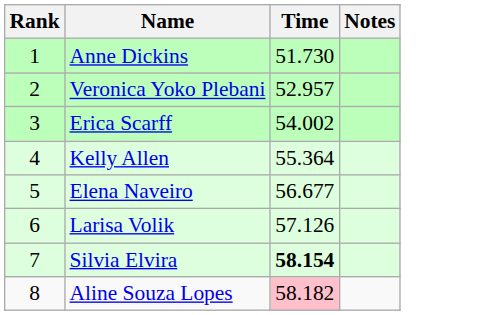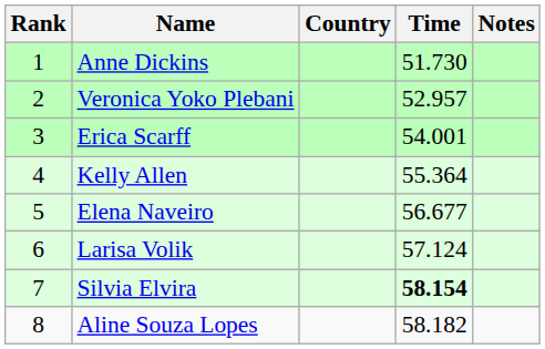 <table class="wikitable" style="text-align:center">
 <tr>
 <th>Rank</th>
 <th>Name</th>
+<th>Country</th>
 <th>Time</th>
 <th>Notes</th>
 </tr>
 <tr bgcolor=bbffbb>
 <td>1</td>
 <td align="left"><a href='#'>Anne Dickins</a></td>
+<td align="left"></td>
 <td>51.730</td>
 <td></td>
 </tr>
 <tr bgcolor=bbffbb>
 <td>2</td>
 <td align="left"><a href='#'>Veronica Yoko Plebani</a></td>
+<td align="left"></td>
 <td>52.957</td>
 <td></td>
 </tr>
 <tr bgcolor=bbffbb>
 <td>3</td>
 <td align="left"><a href='#'>Erica Scarff</a></td>
-<td>54.002</td>
+<td align="left"></td>
+<td>54.001</td>
 <td></td>
 </tr>
 <tr bgcolor=ddffdd>
 <td>4</td>
 <td align="left"><a href='#'>Kelly Allen</a></td>
+<td align="left"></td>
 <td>55.364</td>
 <td></td>
 </tr>
 <tr bgcolor=ddffdd>
 <td>5</td>
 <td align="left"><a href='#'>Elena Naveiro</a></td>
+<td align="left"></td>
 <td>56.677</td>
 <td></td>
 </tr>
 <tr bgcolor=ddffdd>
 <td>6</td>
 <td align="left"><a href='#'>Larisa Volik</a></td>
-<td>57.126</td>
+<td align="left"></td>
+<td>57.124</td>
 <td></td>
 </tr>
 <tr bgcolor=ddffdd>
 <td>7</td>
 <td align="left"><a href='#'>Silvia Elvira</a></td>
+<td align="left"></td>
 <td><strong>58.154</strong></td>
 <td></td>
 </tr>
 <tr>
 <td>8</td>
 <td align="left"><a href='#'>Aline Souza Lopes</a></td>
-<td style="background: pink;">58.182</td>
+<td align="left"></td>
+<td>58.182</td>
 <td></td>
 </tr>
 </table>
